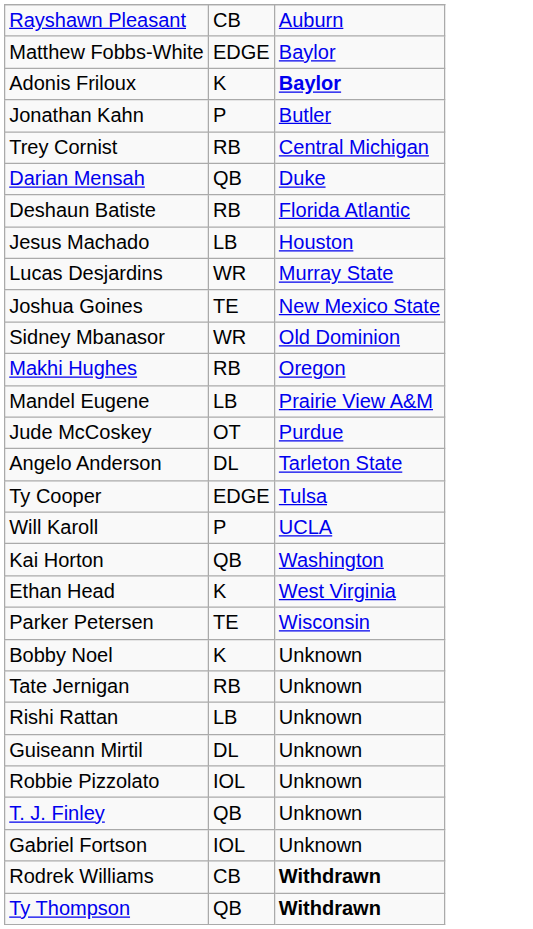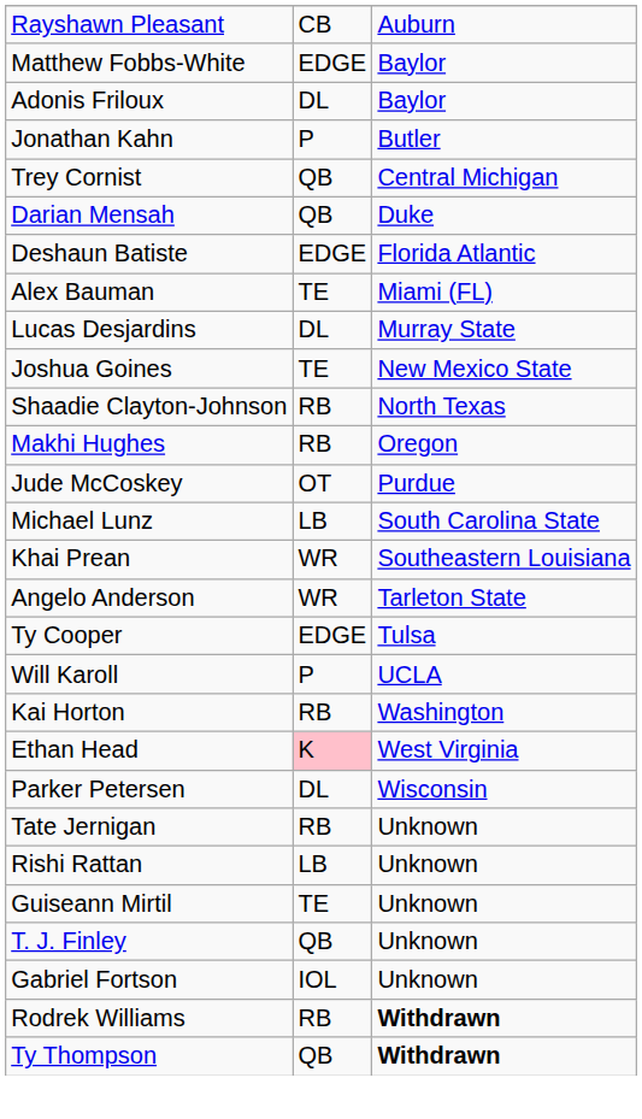 <table class="wikitable sortable">
 <tr>
 </tr>
 <tr>
 <td><a href='#'>Rayshawn Pleasant</a></td>
 <td>CB</td>
 <td><a href='#'>Auburn</a></td>
 </tr>
 <tr>
 <td>Matthew Fobbs-White</td>
 <td>EDGE</td>
 <td><a href='#'>Baylor</a></td>
 </tr>
 <tr>
 <td>Adonis Friloux</td>
-<td>K</td>
-<td><strong><a href='#'>Baylor</a></strong></td>
+<td>DL</td>
+<td><a href='#'>Baylor</a></td>
 </tr>
 <tr>
 <td>Jonathan Kahn</td>
 <td>P</td>
 <td><a href='#'>Butler</a></td>
 </tr>
 <tr>
 <td>Trey Cornist</td>
-<td>RB</td>
+<td>QB</td>
 <td><a href='#'>Central Michigan</a></td>
 </tr>
 <tr>
 <td><a href='#'>Darian Mensah</a></td>
 <td>QB</td>
 <td><a href='#'>Duke</a></td>
 </tr>
 <tr>
 <td>Deshaun Batiste</td>
-<td>RB</td>
+<td>EDGE</td>
 <td><a href='#'>Florida Atlantic</a></td>
 </tr>
 <tr>
-<td>Jesus Machado</td>
-<td>LB</td>
-<td><a href='#'>Houston</a></td>
+<td>Alex Bauman</td>
+<td>TE</td>
+<td><a href='#'>Miami (FL)</a></td>
 </tr>
 <tr>
 <td>Lucas Desjardins</td>
-<td>WR</td>
+<td>DL</td>
 <td><a href='#'>Murray State</a></td>
 </tr>
 <tr>
 <td>Joshua Goines</td>
 <td>TE</td>
 <td><a href='#'>New Mexico State</a></td>
 </tr>
 <tr>
-<td>Sidney Mbanasor</td>
-<td>WR</td>
-<td><a href='#'>Old Dominion</a></td>
+<td>Shaadie Clayton-Johnson</td>
+<td>RB</td>
+<td><a href='#'>North Texas</a></td>
 </tr>
 <tr>
 <td><a href='#'>Makhi Hughes</a></td>
 <td>RB</td>
 <td><a href='#'>Oregon</a></td>
 </tr>
 <tr>
-<td>Mandel Eugene</td>
-<td>LB</td>
-<td><a href='#'>Prairie View A&M</a></td>
-</tr>
-<tr>
 <td>Jude McCoskey</td>
 <td>OT</td>
 <td><a href='#'>Purdue</a></td>
 </tr>
 <tr>
+<td>Michael Lunz</td>
+<td>LB</td>
+<td><a href='#'>South Carolina State</a></td>
+</tr>
+<tr>
+<td>Khai Prean</td>
+<td>WR</td>
+<td><a href='#'>Southeastern Louisiana</a></td>
+</tr>
+<tr>
 <td>Angelo Anderson</td>
-<td>DL</td>
+<td>WR</td>
 <td><a href='#'>Tarleton State</a></td>
 </tr>
 <tr>
 <td>Ty Cooper</td>
 <td>EDGE</td>
 <td><a href='#'>Tulsa</a></td>
 </tr>
 <tr>
 <td>Will Karoll</td>
 <td>P</td>
 <td><a href='#'>UCLA</a></td>
 </tr>
 <tr>
 <td>Kai Horton</td>
-<td>QB</td>
+<td>RB</td>
 <td><a href='#'>Washington</a></td>
 </tr>
 <tr>
 <td>Ethan Head</td>
-<td>K</td>
+<td style="background: pink;">K</td>
 <td><a href='#'>West Virginia</a></td>
 </tr>
 <tr>
 <td>Parker Petersen</td>
-<td>TE</td>
+<td>DL</td>
 <td><a href='#'>Wisconsin</a></td>
-</tr>
-<tr>
-<td>Bobby Noel</td>
-<td>K</td>
-<td>Unknown</td>
 </tr>
 <tr>
 <td>Tate Jernigan</td>
 <td>RB</td>
 <td>Unknown</td>
 </tr>
 <tr>
 <td>Rishi Rattan</td>
 <td>LB</td>
 <td>Unknown</td>
 </tr>
 <tr>
 <td>Guiseann Mirtil</td>
-<td>DL</td>
-<td>Unknown</td>
-</tr>
-<tr>
-<td>Robbie Pizzolato</td>
-<td>IOL</td>
+<td>TE</td>
 <td>Unknown</td>
 </tr>
 <tr>
 <td><a href='#'>T. J. Finley</a></td>
 <td>QB</td>
 <td>Unknown</td>
 </tr>
 <tr>
 <td>Gabriel Fortson</td>
 <td>IOL</td>
 <td>Unknown</td>
 </tr>
 <tr>
 <td>Rodrek Williams</td>
-<td>CB</td>
+<td>RB</td>
 <td><strong>Withdrawn</strong></td>
 </tr>
 <tr>
 <td><a href='#'>Ty Thompson</a></td>
 <td>QB</td>
 <td><strong>Withdrawn</strong></td>
 </tr>
 </table>
